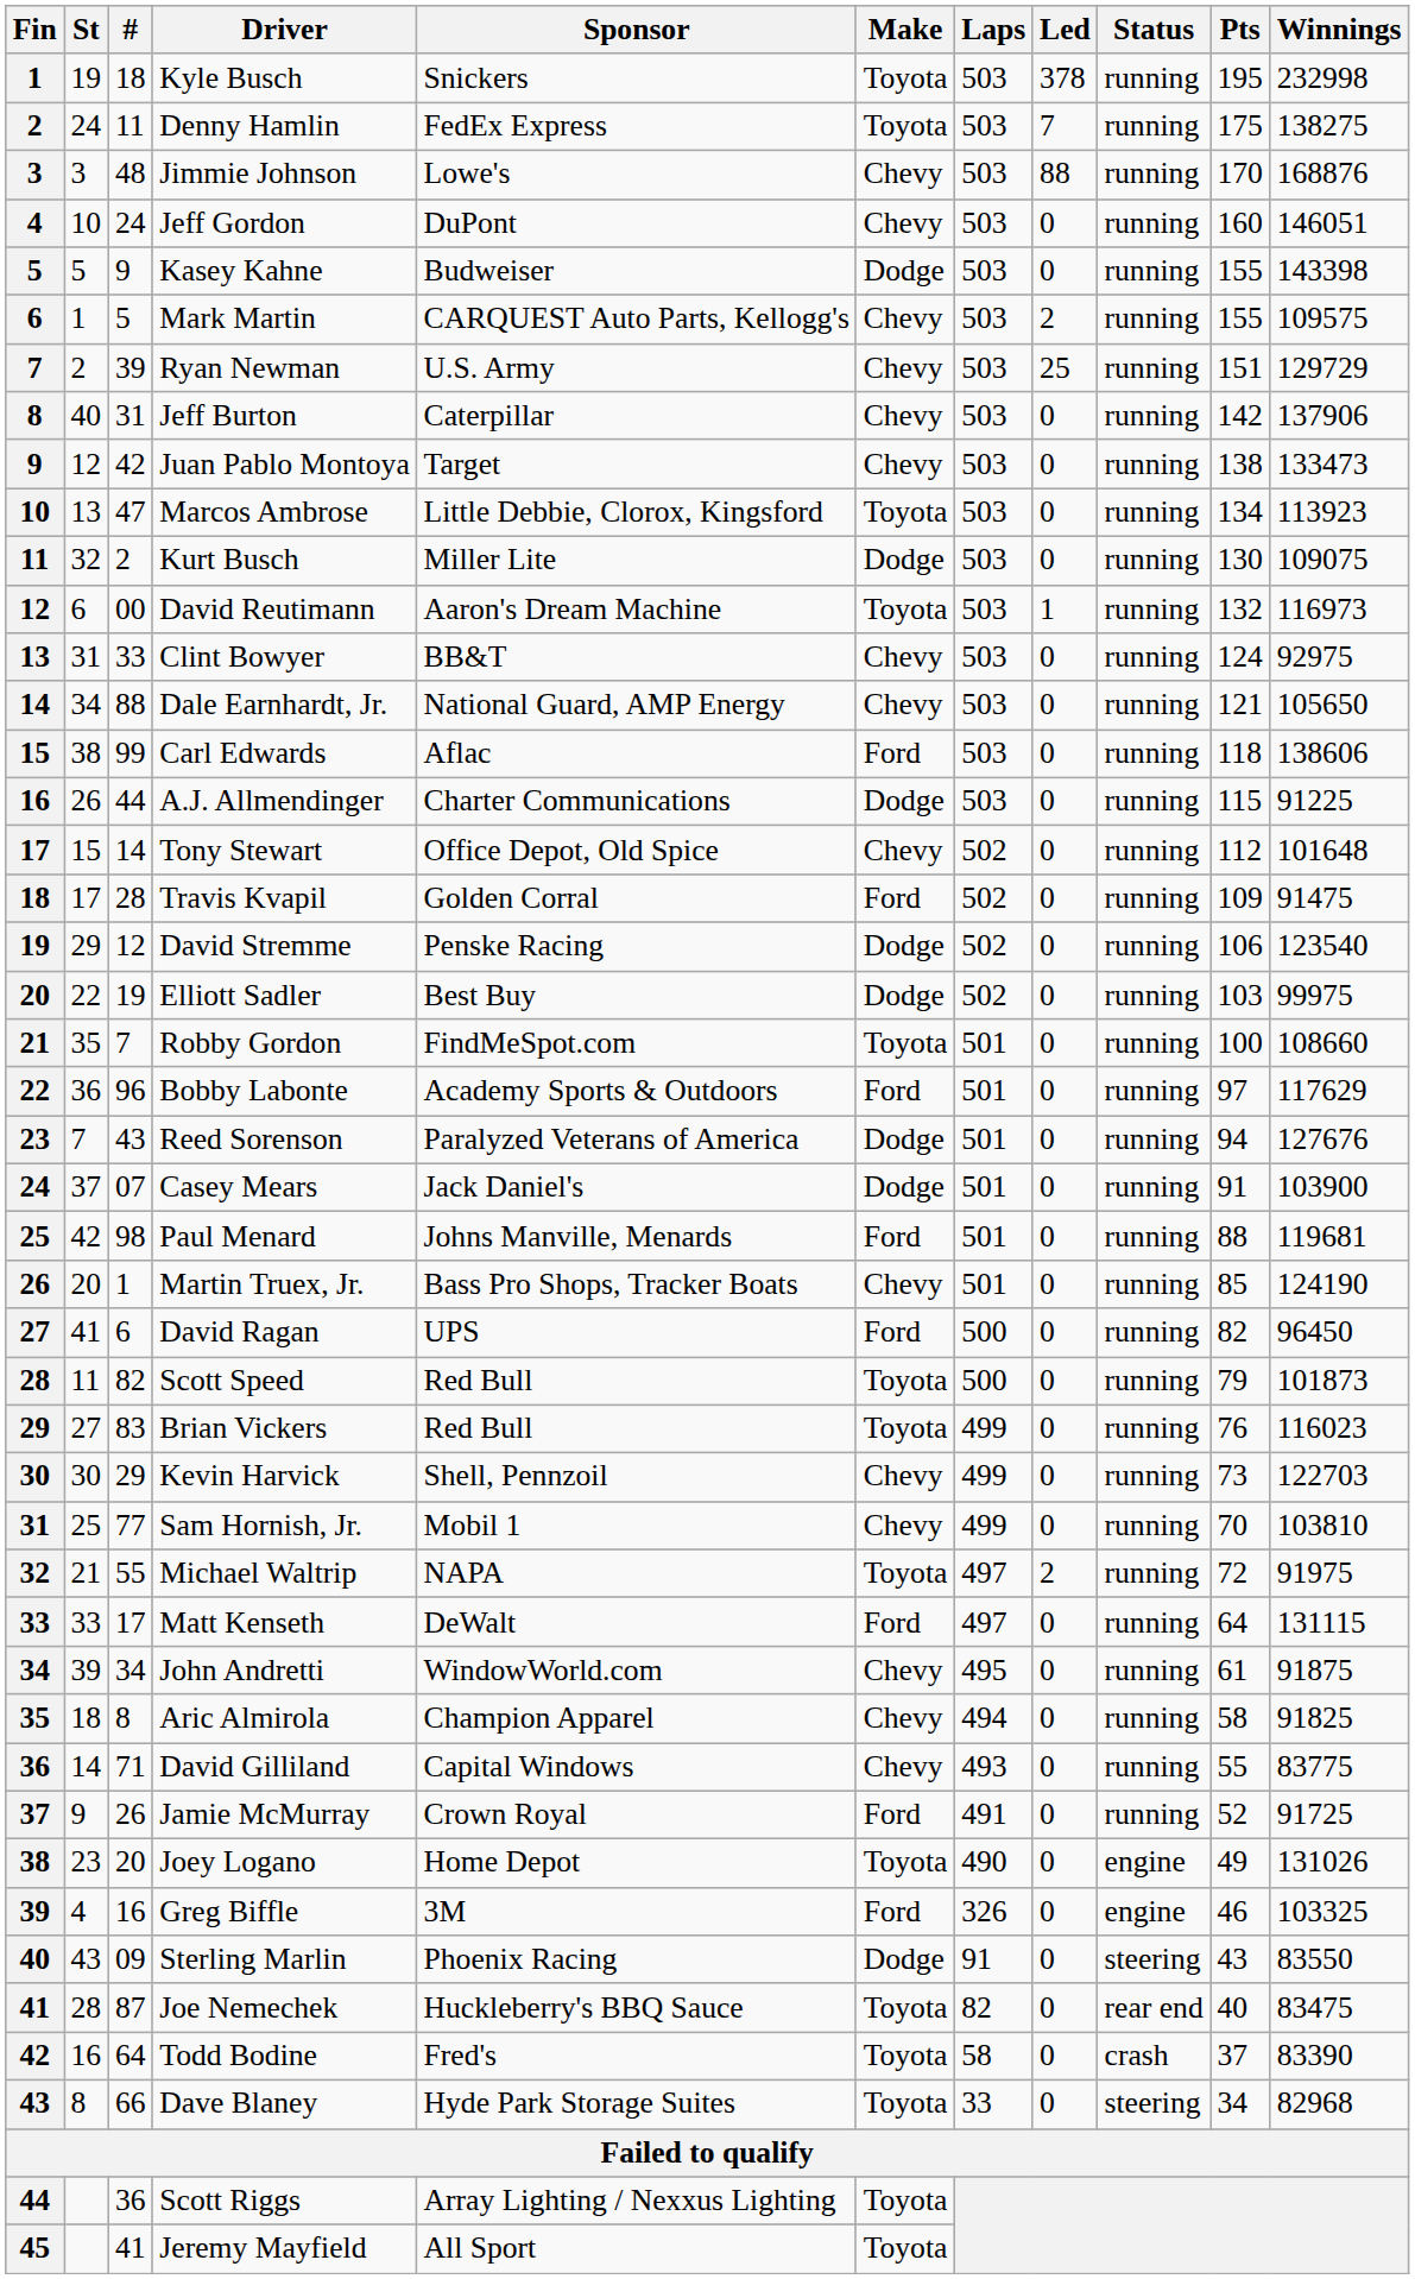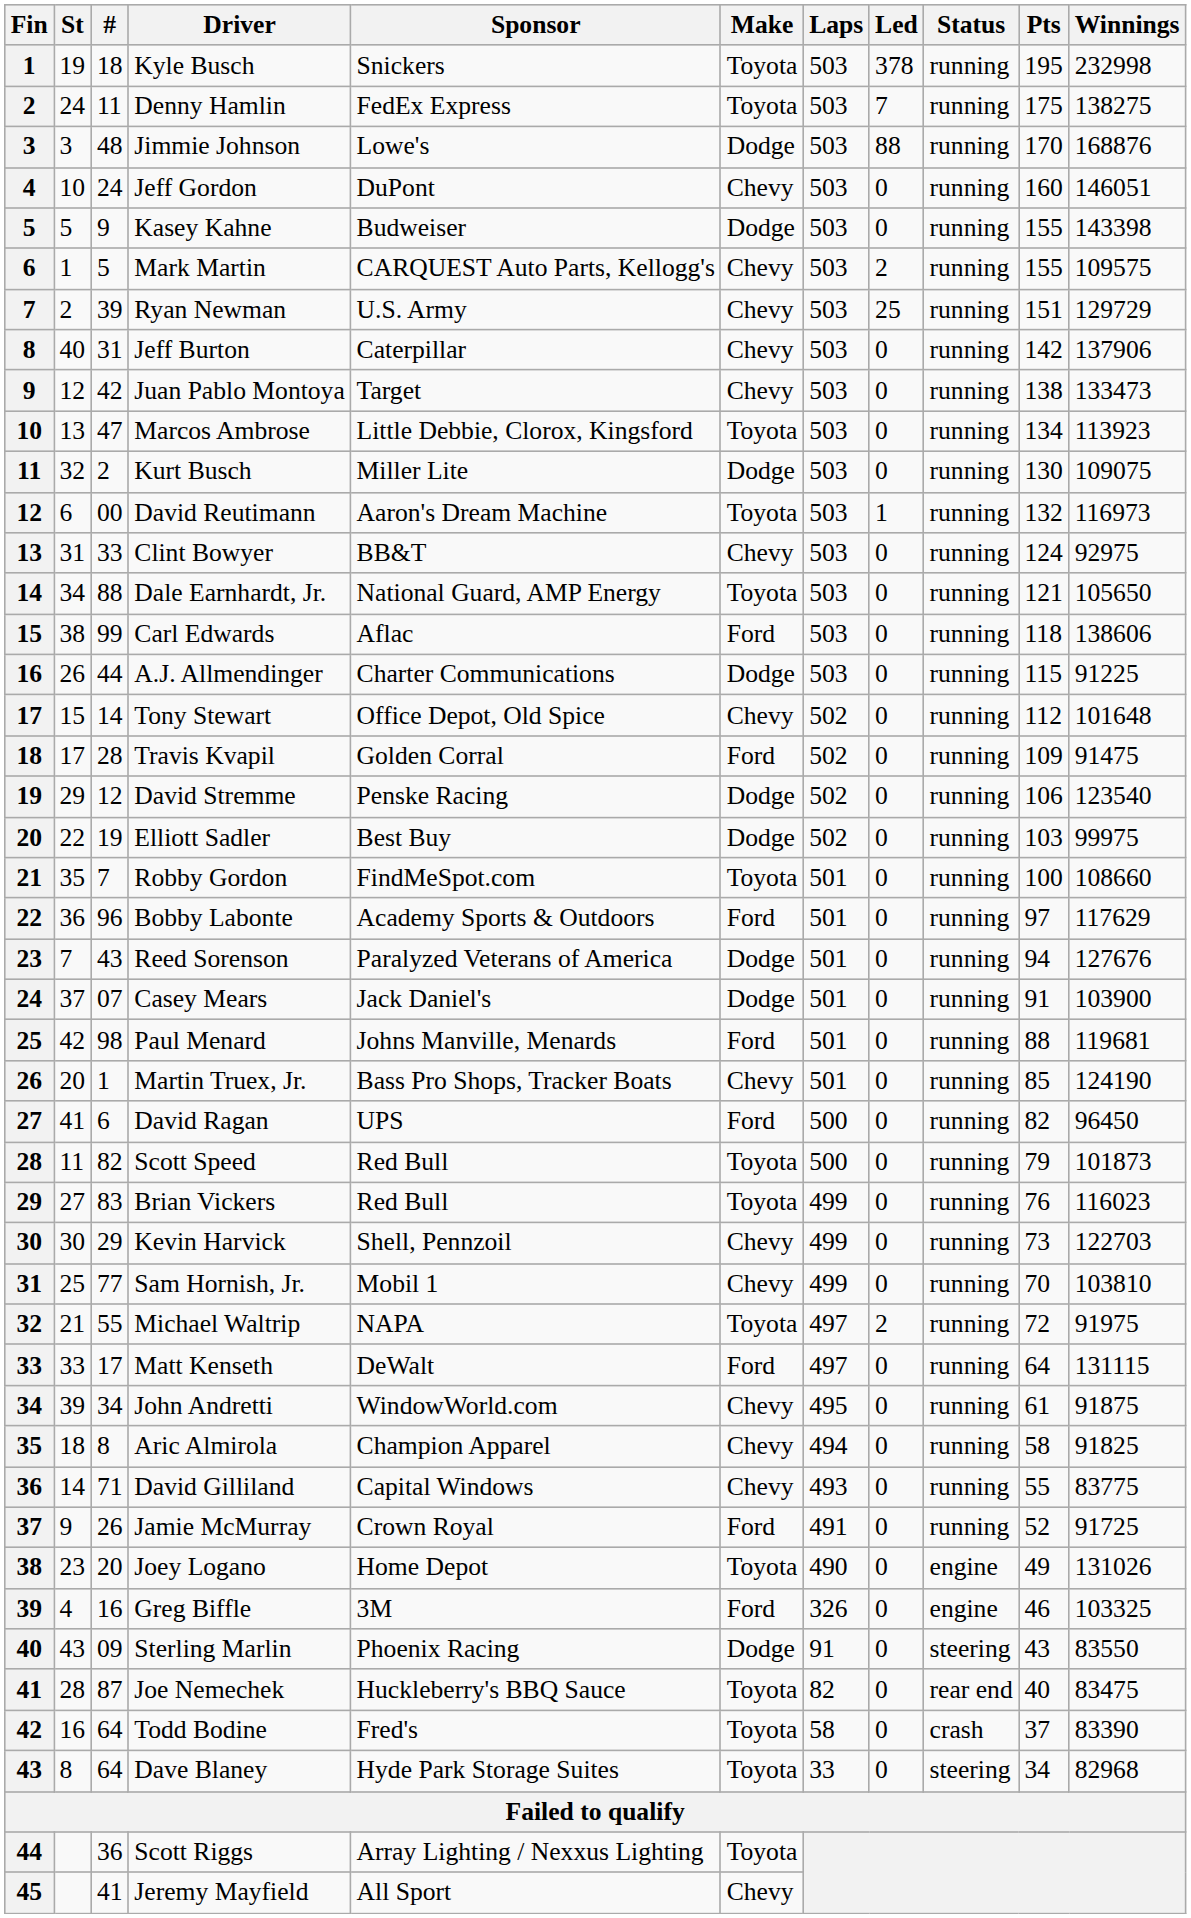 <table class="wikitable sortable">
 <tr>
 <th>Fin</th>
 <th>St</th>
 <th>#</th>
 <th>Driver</th>
 <th>Sponsor</th>
 <th>Make</th>
 <th>Laps</th>
 <th>Led</th>
 <th>Status</th>
 <th>Pts</th>
 <th>Winnings</th>
 </tr>
 <tr>
 <th>1</th>
 <td>19</td>
 <td>18</td>
 <td>Kyle Busch</td>
 <td>Snickers</td>
 <td>Toyota</td>
 <td>503</td>
 <td>378</td>
 <td>running</td>
 <td>195</td>
 <td>232998</td>
 </tr>
 <tr>
 <th>2</th>
 <td>24</td>
 <td>11</td>
 <td>Denny Hamlin</td>
 <td>FedEx Express</td>
 <td>Toyota</td>
 <td>503</td>
 <td>7</td>
 <td>running</td>
 <td>175</td>
 <td>138275</td>
 </tr>
 <tr>
 <th>3</th>
 <td>3</td>
 <td>48</td>
 <td>Jimmie Johnson</td>
 <td>Lowe's</td>
-<td>Chevy</td>
+<td>Dodge</td>
 <td>503</td>
 <td>88</td>
 <td>running</td>
 <td>170</td>
 <td>168876</td>
 </tr>
 <tr>
 <th>4</th>
 <td>10</td>
 <td>24</td>
 <td>Jeff Gordon</td>
 <td>DuPont</td>
 <td>Chevy</td>
 <td>503</td>
 <td>0</td>
 <td>running</td>
 <td>160</td>
 <td>146051</td>
 </tr>
 <tr>
 <th>5</th>
 <td>5</td>
 <td>9</td>
 <td>Kasey Kahne</td>
 <td>Budweiser</td>
 <td>Dodge</td>
 <td>503</td>
 <td>0</td>
 <td>running</td>
 <td>155</td>
 <td>143398</td>
 </tr>
 <tr>
 <th>6</th>
 <td>1</td>
 <td>5</td>
 <td>Mark Martin</td>
 <td>CARQUEST Auto Parts, Kellogg's</td>
 <td>Chevy</td>
 <td>503</td>
 <td>2</td>
 <td>running</td>
 <td>155</td>
 <td>109575</td>
 </tr>
 <tr>
 <th>7</th>
 <td>2</td>
 <td>39</td>
 <td>Ryan Newman</td>
 <td>U.S. Army</td>
 <td>Chevy</td>
 <td>503</td>
 <td>25</td>
 <td>running</td>
 <td>151</td>
 <td>129729</td>
 </tr>
 <tr>
 <th>8</th>
 <td>40</td>
 <td>31</td>
 <td>Jeff Burton</td>
 <td>Caterpillar</td>
 <td>Chevy</td>
 <td>503</td>
 <td>0</td>
 <td>running</td>
 <td>142</td>
 <td>137906</td>
 </tr>
 <tr>
 <th>9</th>
 <td>12</td>
 <td>42</td>
 <td>Juan Pablo Montoya</td>
 <td>Target</td>
 <td>Chevy</td>
 <td>503</td>
 <td>0</td>
 <td>running</td>
 <td>138</td>
 <td>133473</td>
 </tr>
 <tr>
 <th>10</th>
 <td>13</td>
 <td>47</td>
 <td>Marcos Ambrose</td>
 <td>Little Debbie, Clorox, Kingsford</td>
 <td>Toyota</td>
 <td>503</td>
 <td>0</td>
 <td>running</td>
 <td>134</td>
 <td>113923</td>
 </tr>
 <tr>
 <th>11</th>
 <td>32</td>
 <td>2</td>
 <td>Kurt Busch</td>
 <td>Miller Lite</td>
 <td>Dodge</td>
 <td>503</td>
 <td>0</td>
 <td>running</td>
 <td>130</td>
 <td>109075</td>
 </tr>
 <tr>
 <th>12</th>
 <td>6</td>
 <td>00</td>
 <td>David Reutimann</td>
 <td>Aaron's Dream Machine</td>
 <td>Toyota</td>
 <td>503</td>
 <td>1</td>
 <td>running</td>
 <td>132</td>
 <td>116973</td>
 </tr>
 <tr>
 <th>13</th>
 <td>31</td>
 <td>33</td>
 <td>Clint Bowyer</td>
 <td>BB&T</td>
 <td>Chevy</td>
 <td>503</td>
 <td>0</td>
 <td>running</td>
 <td>124</td>
 <td>92975</td>
 </tr>
 <tr>
 <th>14</th>
 <td>34</td>
 <td>88</td>
 <td>Dale Earnhardt, Jr.</td>
 <td>National Guard, AMP Energy</td>
-<td>Chevy</td>
+<td>Toyota</td>
 <td>503</td>
 <td>0</td>
 <td>running</td>
 <td>121</td>
 <td>105650</td>
 </tr>
 <tr>
 <th>15</th>
 <td>38</td>
 <td>99</td>
 <td>Carl Edwards</td>
 <td>Aflac</td>
 <td>Ford</td>
 <td>503</td>
 <td>0</td>
 <td>running</td>
 <td>118</td>
 <td>138606</td>
 </tr>
 <tr>
 <th>16</th>
 <td>26</td>
 <td>44</td>
 <td>A.J. Allmendinger</td>
 <td>Charter Communications</td>
 <td>Dodge</td>
 <td>503</td>
 <td>0</td>
 <td>running</td>
 <td>115</td>
 <td>91225</td>
 </tr>
 <tr>
 <th>17</th>
 <td>15</td>
 <td>14</td>
 <td>Tony Stewart</td>
 <td>Office Depot, Old Spice</td>
 <td>Chevy</td>
 <td>502</td>
 <td>0</td>
 <td>running</td>
 <td>112</td>
 <td>101648</td>
 </tr>
 <tr>
 <th>18</th>
 <td>17</td>
 <td>28</td>
 <td>Travis Kvapil</td>
 <td>Golden Corral</td>
 <td>Ford</td>
 <td>502</td>
 <td>0</td>
 <td>running</td>
 <td>109</td>
 <td>91475</td>
 </tr>
 <tr>
 <th>19</th>
 <td>29</td>
 <td>12</td>
 <td>David Stremme</td>
 <td>Penske Racing</td>
 <td>Dodge</td>
 <td>502</td>
 <td>0</td>
 <td>running</td>
 <td>106</td>
 <td>123540</td>
 </tr>
 <tr>
 <th>20</th>
 <td>22</td>
 <td>19</td>
 <td>Elliott Sadler</td>
 <td>Best Buy</td>
 <td>Dodge</td>
 <td>502</td>
 <td>0</td>
 <td>running</td>
 <td>103</td>
 <td>99975</td>
 </tr>
 <tr>
 <th>21</th>
 <td>35</td>
 <td>7</td>
 <td>Robby Gordon</td>
 <td>FindMeSpot.com</td>
 <td>Toyota</td>
 <td>501</td>
 <td>0</td>
 <td>running</td>
 <td>100</td>
 <td>108660</td>
 </tr>
 <tr>
 <th>22</th>
 <td>36</td>
 <td>96</td>
 <td>Bobby Labonte</td>
 <td>Academy Sports & Outdoors</td>
 <td>Ford</td>
 <td>501</td>
 <td>0</td>
 <td>running</td>
 <td>97</td>
 <td>117629</td>
 </tr>
 <tr>
 <th>23</th>
 <td>7</td>
 <td>43</td>
 <td>Reed Sorenson</td>
 <td>Paralyzed Veterans of America</td>
 <td>Dodge</td>
 <td>501</td>
 <td>0</td>
 <td>running</td>
 <td>94</td>
 <td>127676</td>
 </tr>
 <tr>
 <th>24</th>
 <td>37</td>
 <td>07</td>
 <td>Casey Mears</td>
 <td>Jack Daniel's</td>
 <td>Dodge</td>
 <td>501</td>
 <td>0</td>
 <td>running</td>
 <td>91</td>
 <td>103900</td>
 </tr>
 <tr>
 <th>25</th>
 <td>42</td>
 <td>98</td>
 <td>Paul Menard</td>
 <td>Johns Manville, Menards</td>
 <td>Ford</td>
 <td>501</td>
 <td>0</td>
 <td>running</td>
 <td>88</td>
 <td>119681</td>
 </tr>
 <tr>
 <th>26</th>
 <td>20</td>
 <td>1</td>
 <td>Martin Truex, Jr.</td>
 <td>Bass Pro Shops, Tracker Boats</td>
 <td>Chevy</td>
 <td>501</td>
 <td>0</td>
 <td>running</td>
 <td>85</td>
 <td>124190</td>
 </tr>
 <tr>
 <th>27</th>
 <td>41</td>
 <td>6</td>
 <td>David Ragan</td>
 <td>UPS</td>
 <td>Ford</td>
 <td>500</td>
 <td>0</td>
 <td>running</td>
 <td>82</td>
 <td>96450</td>
 </tr>
 <tr>
 <th>28</th>
 <td>11</td>
 <td>82</td>
 <td>Scott Speed</td>
 <td>Red Bull</td>
 <td>Toyota</td>
 <td>500</td>
 <td>0</td>
 <td>running</td>
 <td>79</td>
 <td>101873</td>
 </tr>
 <tr>
 <th>29</th>
 <td>27</td>
 <td>83</td>
 <td>Brian Vickers</td>
 <td>Red Bull</td>
 <td>Toyota</td>
 <td>499</td>
 <td>0</td>
 <td>running</td>
 <td>76</td>
 <td>116023</td>
 </tr>
 <tr>
 <th>30</th>
 <td>30</td>
 <td>29</td>
 <td>Kevin Harvick</td>
 <td>Shell, Pennzoil</td>
 <td>Chevy</td>
 <td>499</td>
 <td>0</td>
 <td>running</td>
 <td>73</td>
 <td>122703</td>
 </tr>
 <tr>
 <th>31</th>
 <td>25</td>
 <td>77</td>
 <td>Sam Hornish, Jr.</td>
 <td>Mobil 1</td>
 <td>Chevy</td>
 <td>499</td>
 <td>0</td>
 <td>running</td>
 <td>70</td>
 <td>103810</td>
 </tr>
 <tr>
 <th>32</th>
 <td>21</td>
 <td>55</td>
 <td>Michael Waltrip</td>
 <td>NAPA</td>
 <td>Toyota</td>
 <td>497</td>
 <td>2</td>
 <td>running</td>
 <td>72</td>
 <td>91975</td>
 </tr>
 <tr>
 <th>33</th>
 <td>33</td>
 <td>17</td>
 <td>Matt Kenseth</td>
 <td>DeWalt</td>
 <td>Ford</td>
 <td>497</td>
 <td>0</td>
 <td>running</td>
 <td>64</td>
 <td>131115</td>
 </tr>
 <tr>
 <th>34</th>
 <td>39</td>
 <td>34</td>
 <td>John Andretti</td>
 <td>WindowWorld.com</td>
 <td>Chevy</td>
 <td>495</td>
 <td>0</td>
 <td>running</td>
 <td>61</td>
 <td>91875</td>
 </tr>
 <tr>
 <th>35</th>
 <td>18</td>
 <td>8</td>
 <td>Aric Almirola</td>
 <td>Champion Apparel</td>
 <td>Chevy</td>
 <td>494</td>
 <td>0</td>
 <td>running</td>
 <td>58</td>
 <td>91825</td>
 </tr>
 <tr>
 <th>36</th>
 <td>14</td>
 <td>71</td>
 <td>David Gilliland</td>
 <td>Capital Windows</td>
 <td>Chevy</td>
 <td>493</td>
 <td>0</td>
 <td>running</td>
 <td>55</td>
 <td>83775</td>
 </tr>
 <tr>
 <th>37</th>
 <td>9</td>
 <td>26</td>
 <td>Jamie McMurray</td>
 <td>Crown Royal</td>
 <td>Ford</td>
 <td>491</td>
 <td>0</td>
 <td>running</td>
 <td>52</td>
 <td>91725</td>
 </tr>
 <tr>
 <th>38</th>
 <td>23</td>
 <td>20</td>
 <td>Joey Logano</td>
 <td>Home Depot</td>
 <td>Toyota</td>
 <td>490</td>
 <td>0</td>
 <td>engine</td>
 <td>49</td>
 <td>131026</td>
 </tr>
 <tr>
 <th>39</th>
 <td>4</td>
 <td>16</td>
 <td>Greg Biffle</td>
 <td>3M</td>
 <td>Ford</td>
 <td>326</td>
 <td>0</td>
 <td>engine</td>
 <td>46</td>
 <td>103325</td>
 </tr>
 <tr>
 <th>40</th>
 <td>43</td>
 <td>09</td>
 <td>Sterling Marlin</td>
 <td>Phoenix Racing</td>
 <td>Dodge</td>
 <td>91</td>
 <td>0</td>
 <td>steering</td>
 <td>43</td>
 <td>83550</td>
 </tr>
 <tr>
 <th>41</th>
 <td>28</td>
 <td>87</td>
 <td>Joe Nemechek</td>
 <td>Huckleberry's BBQ Sauce</td>
 <td>Toyota</td>
 <td>82</td>
 <td>0</td>
 <td>rear end</td>
 <td>40</td>
 <td>83475</td>
 </tr>
 <tr>
 <th>42</th>
 <td>16</td>
 <td>64</td>
 <td>Todd Bodine</td>
 <td>Fred's</td>
 <td>Toyota</td>
 <td>58</td>
 <td>0</td>
 <td>crash</td>
 <td>37</td>
 <td>83390</td>
 </tr>
 <tr>
 <th>43</th>
 <td>8</td>
-<td>66</td>
+<td>64</td>
 <td>Dave Blaney</td>
 <td>Hyde Park Storage Suites</td>
 <td>Toyota</td>
 <td>33</td>
 <td>0</td>
 <td>steering</td>
 <td>34</td>
 <td>82968</td>
 </tr>
 <tr>
 <th colspan="11">Failed to qualify</th>
 </tr>
 <tr>
 <th>44</th>
 <td></td>
 <td>36</td>
 <td>Scott Riggs</td>
 <td>Array Lighting / Nexxus Lighting</td>
 <td>Toyota</td>
 <th colspan="5" rowspan="2"></th>
 </tr>
 <tr>
 <th>45</th>
 <td></td>
 <td>41</td>
 <td>Jeremy Mayfield</td>
 <td>All Sport</td>
-<td>Toyota</td>
+<td>Chevy</td>
 </tr>
 </table>
